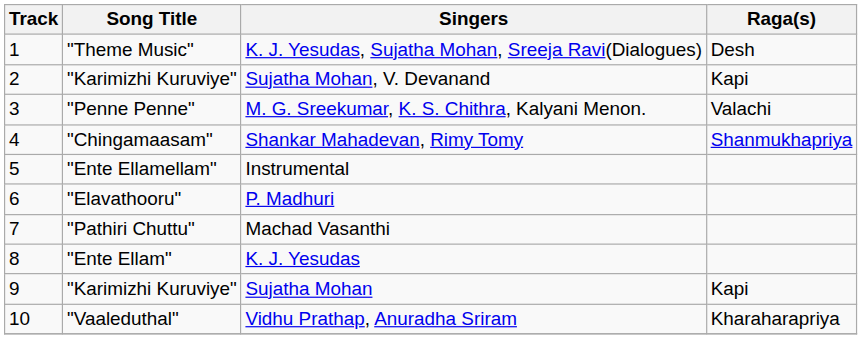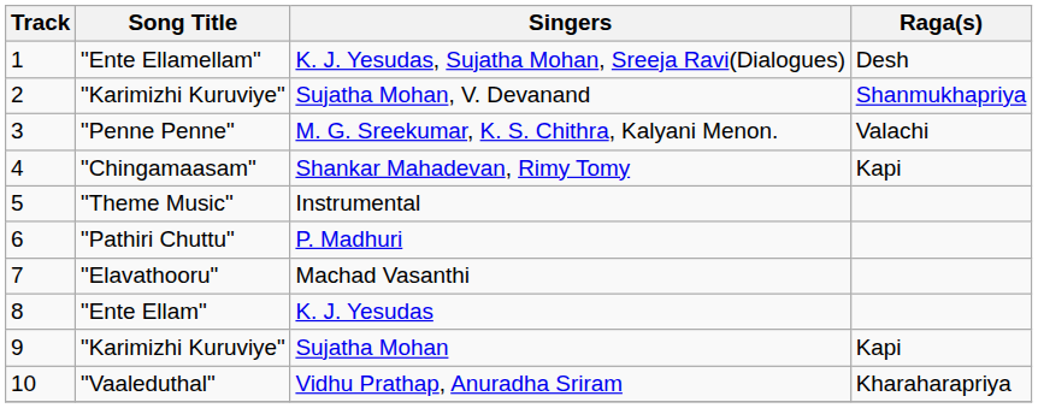 <table class="wikitable">
 <tr>
 <th>Track</th>
 <th>Song Title</th>
 <th>Singers</th>
 <th>Raga(s)</th>
 </tr>
 <tr>
 <td>1</td>
-<td>"Theme Music"</td>
+<td>"Ente Ellamellam"</td>
 <td><a href='#'>K. J. Yesudas</a>, <a href='#'>Sujatha Mohan</a>, <a href='#'>Sreeja Ravi</a>(Dialogues)</td>
 <td>Desh</td>
 </tr>
 <tr>
 <td>2</td>
 <td>"Karimizhi Kuruviye"</td>
 <td><a href='#'>Sujatha Mohan</a>, V. Devanand</td>
-<td>Kapi</td>
+<td><a href='#'>Shanmukhapriya</a></td>
 </tr>
 <tr>
 <td>3</td>
 <td>"Penne Penne"</td>
 <td><a href='#'>M. G. Sreekumar</a>, <a href='#'>K. S. Chithra</a>, Kalyani Menon.</td>
 <td>Valachi</td>
 </tr>
 <tr>
 <td>4</td>
 <td>"Chingamaasam"</td>
 <td><a href='#'>Shankar Mahadevan</a>, <a href='#'>Rimy Tomy</a></td>
-<td><a href='#'>Shanmukhapriya</a></td>
+<td>Kapi</td>
 </tr>
 <tr>
 <td>5</td>
-<td>"Ente Ellamellam"</td>
+<td>"Theme Music"</td>
 <td>Instrumental</td>
 <td></td>
 </tr>
 <tr>
 <td>6</td>
-<td>"Elavathooru"</td>
+<td>"Pathiri Chuttu"</td>
 <td><a href='#'>P. Madhuri</a></td>
 <td></td>
 </tr>
 <tr>
 <td>7</td>
-<td>"Pathiri Chuttu"</td>
+<td>"Elavathooru"</td>
 <td>Machad Vasanthi</td>
 <td></td>
 </tr>
 <tr>
 <td>8</td>
 <td>"Ente Ellam"</td>
 <td><a href='#'>K. J. Yesudas</a></td>
 <td></td>
 </tr>
 <tr>
 <td>9</td>
 <td>"Karimizhi Kuruviye"</td>
 <td><a href='#'>Sujatha Mohan</a></td>
 <td>Kapi</td>
 </tr>
 <tr>
 <td>10</td>
 <td>"Vaaleduthal"</td>
 <td><a href='#'>Vidhu Prathap</a>, <a href='#'>Anuradha Sriram</a></td>
 <td>Kharaharapriya</td>
 </tr>
 <tr>
 </tr>
 </table>
